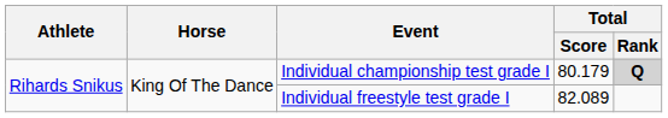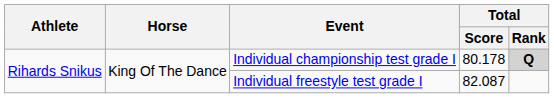 <table class=wikitable style="font-size:90%">
 <tr>
 <th rowspan="2">Athlete</th>
 <th rowspan="2">Horse</th>
 <th rowspan="2">Event</th>
 <th colspan="2">Total</th>
 </tr>
 <tr>
 <th>Score</th>
 <th>Rank</th>
 </tr>
 <tr>
 <td rowspan="2"><a href='#'>Rihards Snikus</a></td>
 <td rowspan="2">King Of The Dance</td>
 <td><a href='#'>Individual championship test grade I</a></td>
-<td align=center>80.179</td>
+<td align=center>80.178</td>
 <td align=center style="background: lightgrey;"> <strong>Q</strong></td>
 </tr>
 <tr>
 <td><a href='#'>Individual freestyle test grade I</a></td>
-<td align=center>82.089</td>
+<td align=center>82.087</td>
 <td align=center></td>
 </tr>
 </table>
